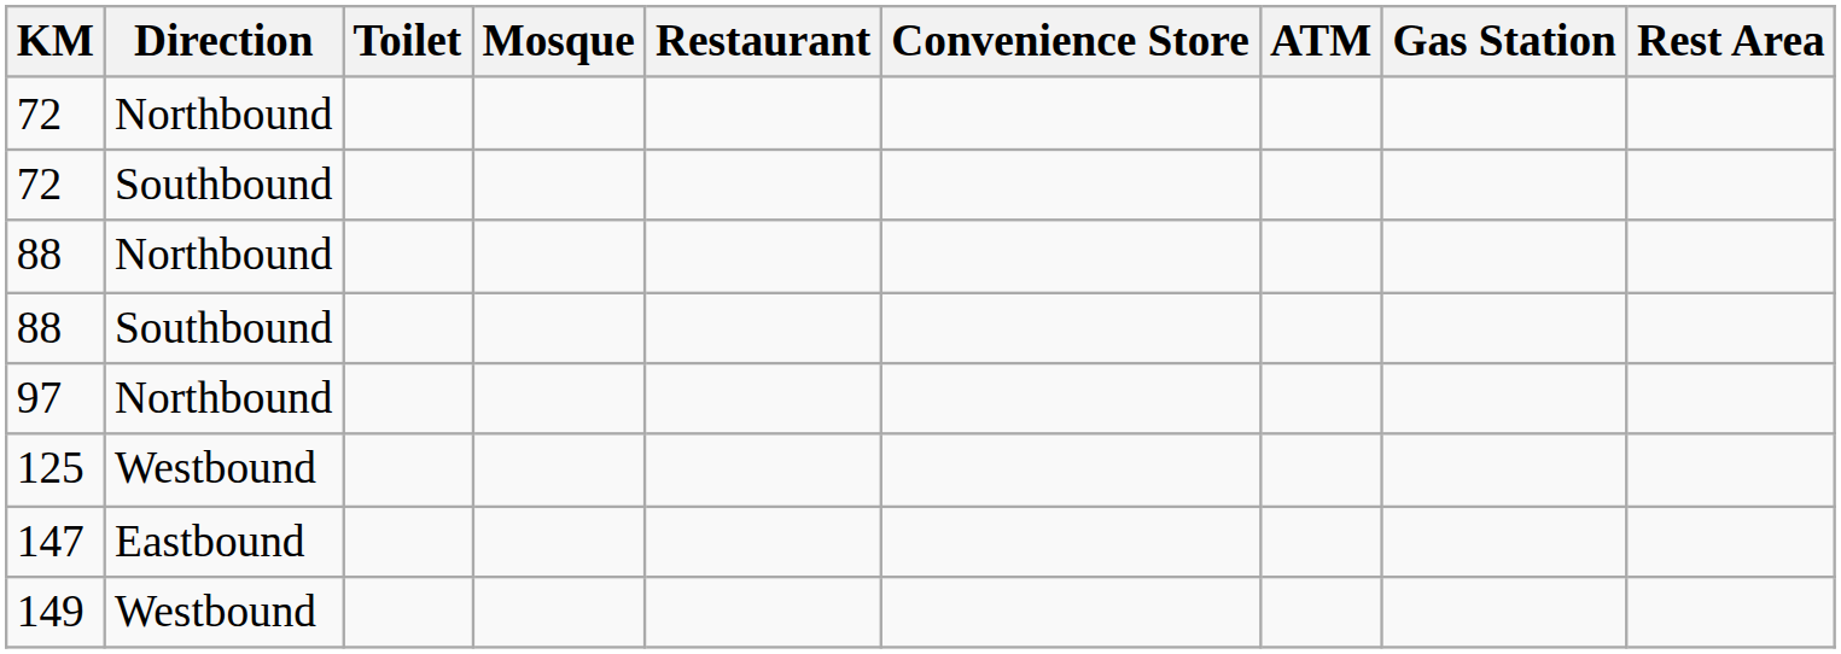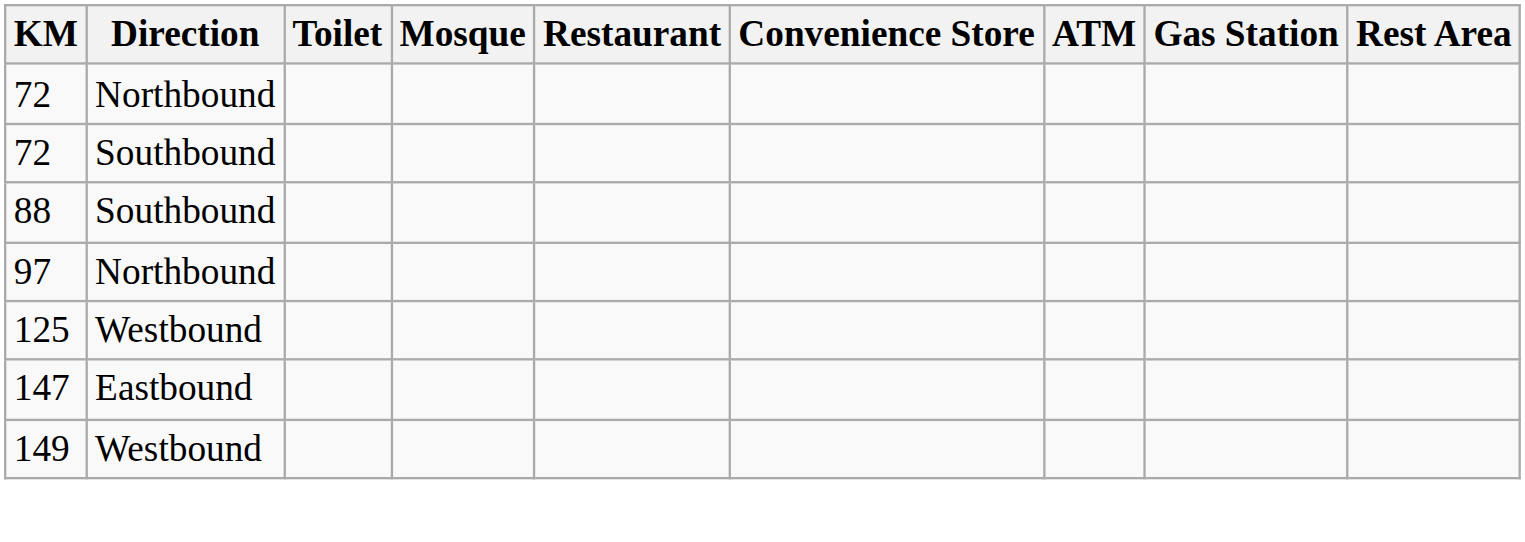 <table class="wikitable">
 <tr>
 <th>KM</th>
 <th>Direction</th>
 <th>Toilet</th>
 <th>Mosque</th>
 <th>Restaurant</th>
 <th>Convenience Store</th>
 <th>ATM</th>
 <th>Gas Station</th>
 <th>Rest Area</th>
 </tr>
 <tr>
 <td>72</td>
 <td>Northbound</td>
 <td></td>
 <td></td>
 <td></td>
 <td></td>
 <td></td>
 <td></td>
 <td></td>
 </tr>
 <tr>
 <td>72</td>
 <td>Southbound</td>
-<td></td>
-<td></td>
-<td></td>
-<td></td>
-<td></td>
-<td></td>
-<td></td>
-</tr>
-<tr>
-<td>88</td>
-<td>Northbound</td>
 <td></td>
 <td></td>
 <td></td>
 <td></td>
 <td></td>
 <td></td>
 <td></td>
 </tr>
 <tr>
 <td>88</td>
 <td>Southbound</td>
 <td></td>
 <td></td>
 <td></td>
 <td></td>
 <td></td>
 <td></td>
 <td></td>
 </tr>
 <tr>
 <td>97</td>
 <td>Northbound</td>
 <td></td>
 <td></td>
 <td></td>
 <td></td>
 <td></td>
 <td></td>
 <td></td>
 </tr>
 <tr>
 <td>125</td>
 <td>Westbound</td>
 <td></td>
 <td></td>
 <td></td>
 <td></td>
 <td></td>
 <td></td>
 <td></td>
 </tr>
 <tr>
 <td>147</td>
 <td>Eastbound</td>
 <td></td>
 <td></td>
 <td></td>
 <td></td>
 <td></td>
 <td></td>
 <td></td>
 </tr>
 <tr>
 <td>149</td>
 <td>Westbound</td>
 <td></td>
 <td></td>
 <td></td>
 <td></td>
 <td></td>
 <td></td>
 <td></td>
 </tr>
 </table>
